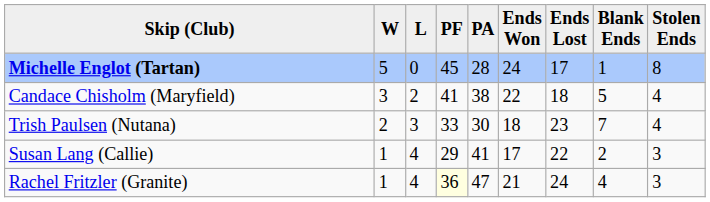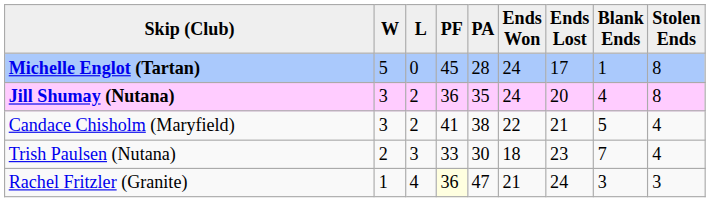 <table class="wikitable">
 <tr>
 <th style="background:#efefef; width:320px;">Skip (Club)</th>
 <th style="background:#efefef; width:20px;">W</th>
 <th style="background:#efefef; width:20px;">L</th>
 <th style="background:#efefef; width:20px;">PF</th>
 <th style="background:#efefef; width:20px;">PA</th>
 <th style="background:#efefef; width:20px;">Ends <br> Won</th>
 <th style="background:#efefef; width:20px;">Ends <br> Lost</th>
 <th style="background:#efefef; width:20px;">Blank <br> Ends</th>
 <th style="background:#efefef; width:20px;">Stolen <br> Ends</th>
 </tr>
 <tr style="background:#aac9fc;">
 <td><strong><a href='#'>Michelle Englot</a> (Tartan)</strong></td>
 <td>5</td>
 <td>0</td>
 <td>45</td>
 <td>28</td>
 <td>24</td>
 <td>17</td>
 <td>1</td>
 <td>8</td>
 </tr>
+<tr style="background:#fcf;">
+<td><strong><a href='#'>Jill Shumay</a> (Nutana)</strong></td>
+<td>3</td>
+<td>2</td>
+<td>36</td>
+<td>35</td>
+<td>24</td>
+<td>20</td>
+<td>4</td>
+<td>8</td>
+</tr>
 <tr>
 <td><a href='#'>Candace Chisholm</a> (Maryfield)</td>
 <td>3</td>
 <td>2</td>
 <td>41</td>
 <td>38</td>
 <td>22</td>
-<td>18</td>
+<td>21</td>
 <td>5</td>
 <td>4</td>
 </tr>
 <tr>
 <td><a href='#'>Trish Paulsen</a> (Nutana)</td>
 <td>2</td>
 <td>3</td>
 <td>33</td>
 <td>30</td>
 <td>18</td>
 <td>23</td>
 <td>7</td>
 <td>4</td>
 </tr>
 <tr>
-<td><a href='#'>Susan Lang</a> (Callie)</td>
-<td>1</td>
-<td>4</td>
-<td>29</td>
-<td>41</td>
-<td>17</td>
-<td>22</td>
-<td>2</td>
-<td>3</td>
-</tr>
-<tr>
 <td><a href='#'>Rachel Fritzler</a> (Granite)</td>
 <td>1</td>
 <td>4</td>
 <td style="background: lightyellow;">36</td>
 <td>47</td>
 <td>21</td>
 <td>24</td>
-<td>4</td>
+<td>3</td>
 <td>3</td>
 </tr>
 </table>
